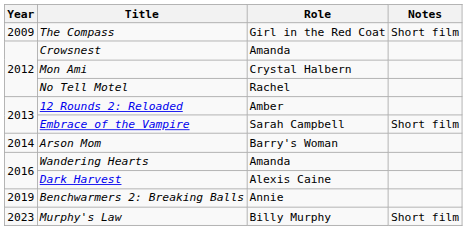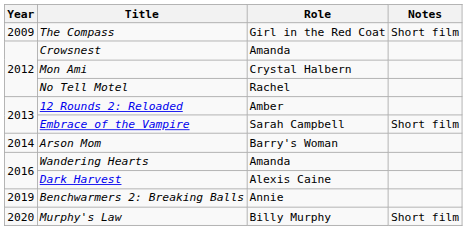 <table class="wikitable sortable">
 <tr>
 <th>Year</th>
 <th>Title</th>
 <th>Role</th>
 <th class="unsortable">Notes</th>
 </tr>
 <tr>
 <td>2009</td>
 <td><em>The Compass</em></td>
 <td>Girl in the Red Coat</td>
 <td>Short film</td>
 </tr>
 <tr>
 <td rowspan=3>2012</td>
 <td><em>Crowsnest</em></td>
 <td>Amanda</td>
 <td></td>
 </tr>
 <tr>
 <td><em>Mon Ami</em></td>
 <td>Crystal Halbern</td>
 <td></td>
 </tr>
 <tr>
 <td><em>No Tell Motel</em></td>
 <td>Rachel</td>
 <td></td>
 </tr>
 <tr>
 <td rowspan=2>2013</td>
 <td><em><a href='#'>12 Rounds 2: Reloaded</a></em></td>
 <td>Amber</td>
 <td></td>
 </tr>
 <tr>
 <td><em><a href='#'>Embrace of the Vampire</a></em></td>
 <td>Sarah Campbell</td>
 <td>Short film</td>
 </tr>
 <tr>
 <td>2014</td>
 <td><em>Arson Mom</em></td>
 <td>Barry's Woman</td>
 <td></td>
 </tr>
 <tr>
 <td rowspan=2>2016</td>
 <td><em>Wandering Hearts</em></td>
 <td>Amanda</td>
 <td></td>
 </tr>
 <tr>
 <td><a href='#'><em>Dark Harvest</em></a></td>
 <td>Alexis Caine</td>
 <td></td>
 </tr>
 <tr>
 <td>2019</td>
 <td><em>Benchwarmers 2: Breaking Balls</em></td>
 <td>Annie</td>
 <td></td>
 </tr>
 <tr>
-<td>2023</td>
+<td>2020</td>
 <td><em>Murphy's Law</em></td>
 <td>Billy Murphy</td>
 <td>Short film</td>
 </tr>
 </table>
